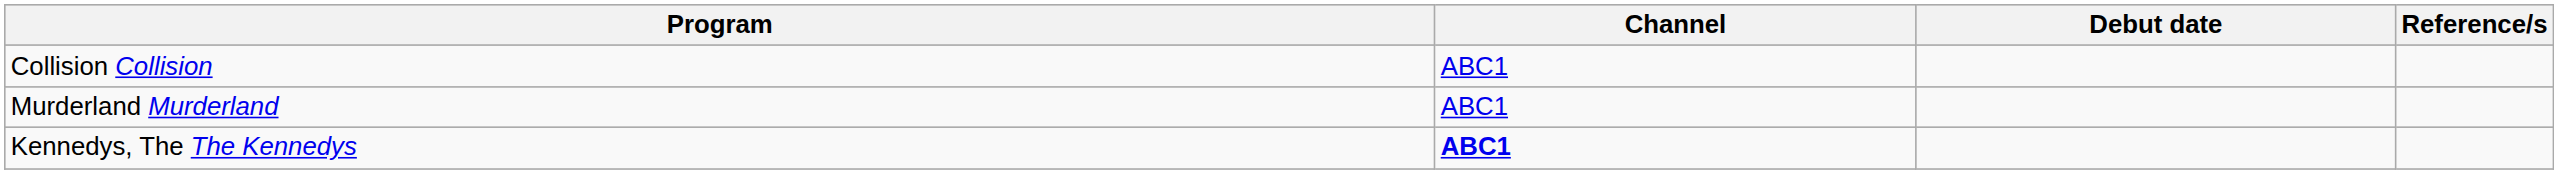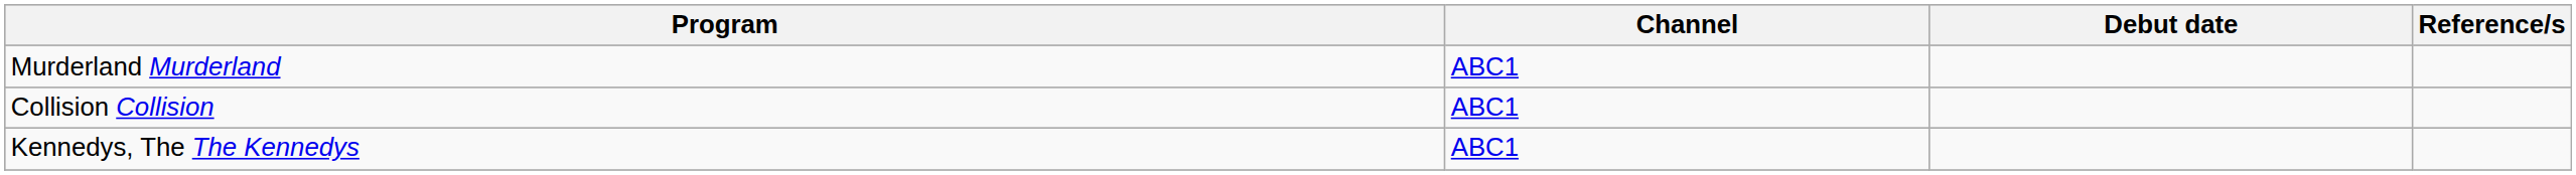 <table class="wikitable sortable" width="100%">
 <tr bgcolor="#efefef">
 <th width=60%>Program</th>
 <th width=20%>Channel</th>
 <th width=20%>Debut date</th>
 <th class="unsortable">Reference/s</th>
 </tr>
 <tr>
+<td><span>Murderland</span>  <em><a href='#'>Murderland</a></em></td>
+<td><a href='#'>ABC1</a></td>
+<td></td>
+<td></td>
+</tr>
+<tr>
 <td><span>Collision</span>  <em><a href='#'>Collision</a></em></td>
 <td><a href='#'>ABC1</a></td>
 <td></td>
 <td></td>
 </tr>
 <tr>
-<td><span>Murderland</span>  <em><a href='#'>Murderland</a></em></td>
+<td><span>Kennedys, The</span>  <em><a href='#'>The Kennedys</a></em></td>
 <td><a href='#'>ABC1</a></td>
 <td></td>
 <td></td>
 </tr>
-<tr>
-<td><span>Kennedys, The</span>  <em><a href='#'>The Kennedys</a></em></td>
-<td><strong><a href='#'>ABC1</a></strong></td>
-<td></td>
-<td></td>
-</tr>
 </table>
